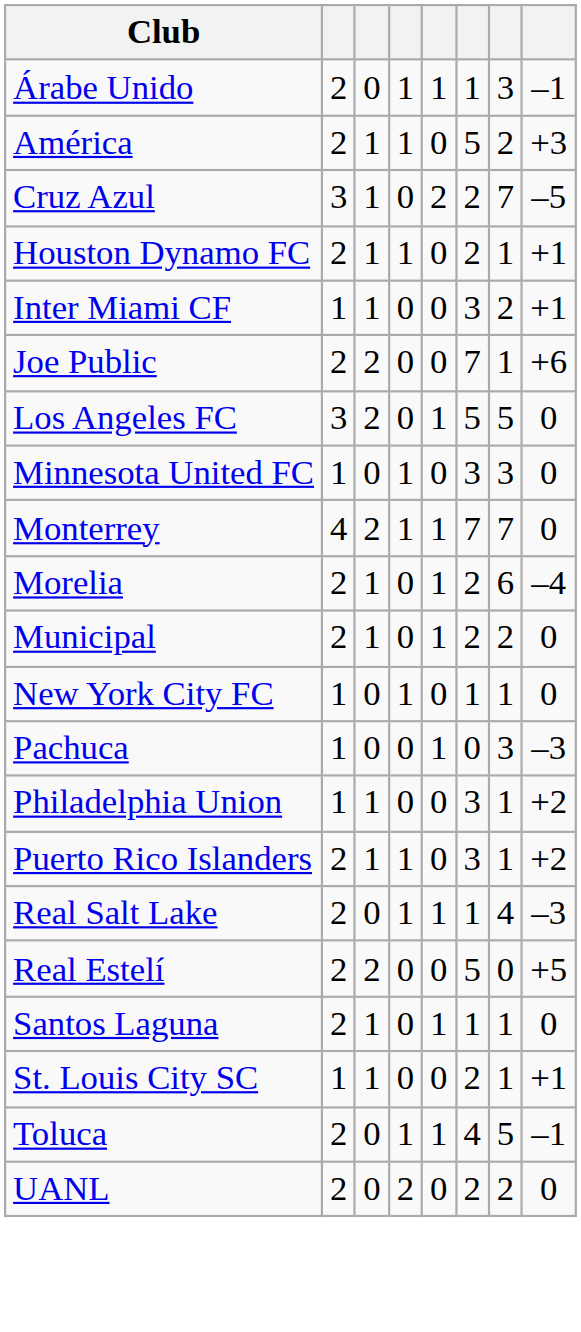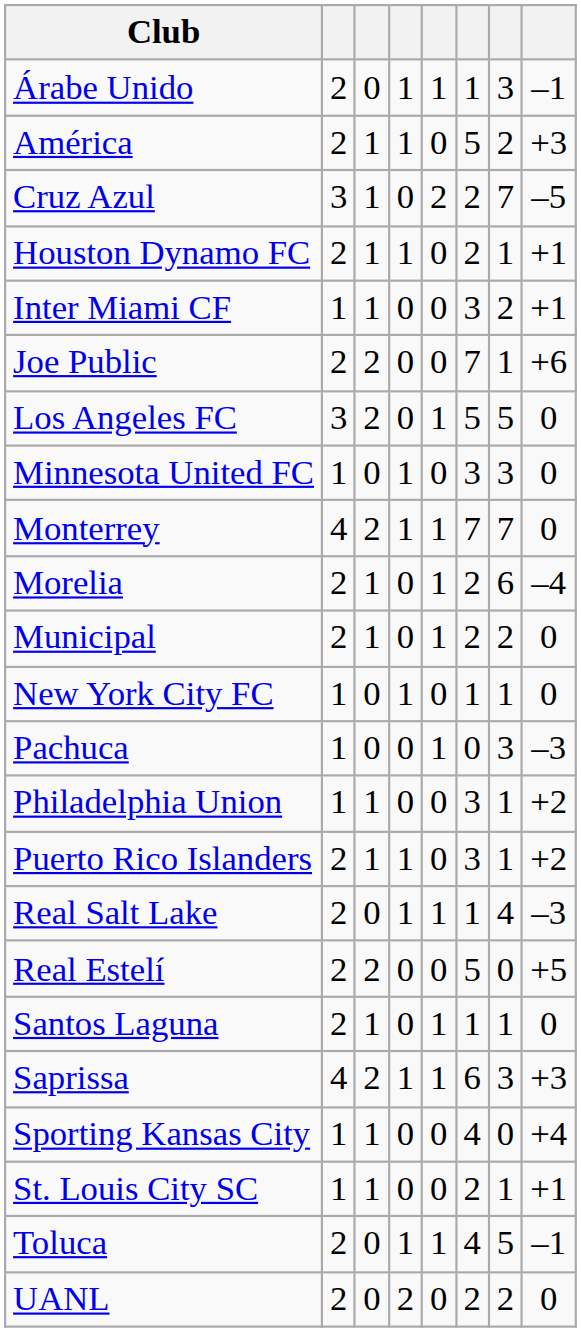 <table class="wikitable sortable" style="text-align:center;">
 <tr>
 <th>Club</th>
 <th></th>
 <th></th>
 <th></th>
 <th></th>
 <th></th>
 <th></th>
 <th></th>
 </tr>
 <tr>
 <td style="text-align:left;"> <a href='#'>Árabe Unido</a></td>
 <td>2</td>
 <td>0</td>
 <td>1</td>
 <td>1</td>
 <td>1</td>
 <td>3</td>
 <td>–1</td>
 </tr>
 <tr>
 <td style="text-align:left;"> <a href='#'>América</a></td>
 <td>2</td>
 <td>1</td>
 <td>1</td>
 <td>0</td>
 <td>5</td>
 <td>2</td>
 <td>+3</td>
 </tr>
 <tr>
 <td style="text-align:left;"> <a href='#'>Cruz Azul</a></td>
 <td>3</td>
 <td>1</td>
 <td>0</td>
 <td>2</td>
 <td>2</td>
 <td>7</td>
 <td>–5</td>
 </tr>
 <tr>
 <td style="text-align:left;"> <a href='#'>Houston Dynamo FC</a></td>
 <td>2</td>
 <td>1</td>
 <td>1</td>
 <td>0</td>
 <td>2</td>
 <td>1</td>
 <td>+1</td>
 </tr>
 <tr>
 <td style="text-align:left;"> <a href='#'>Inter Miami CF</a></td>
 <td>1</td>
 <td>1</td>
 <td>0</td>
 <td>0</td>
 <td>3</td>
 <td>2</td>
 <td>+1</td>
 </tr>
 <tr>
 <td style="text-align:left;"> <a href='#'>Joe Public</a></td>
 <td>2</td>
 <td>2</td>
 <td>0</td>
 <td>0</td>
 <td>7</td>
 <td>1</td>
 <td>+6</td>
 </tr>
 <tr>
 <td style="text-align:left;"> <a href='#'>Los Angeles FC</a></td>
 <td>3</td>
 <td>2</td>
 <td>0</td>
 <td>1</td>
 <td>5</td>
 <td>5</td>
 <td>0</td>
 </tr>
 <tr>
 <td style="text-align:left;"> <a href='#'>Minnesota United FC</a></td>
 <td>1</td>
 <td>0</td>
 <td>1</td>
 <td>0</td>
 <td>3</td>
 <td>3</td>
 <td>0</td>
 </tr>
 <tr>
 <td style="text-align:left;"> <a href='#'>Monterrey</a></td>
 <td>4</td>
 <td>2</td>
 <td>1</td>
 <td>1</td>
 <td>7</td>
 <td>7</td>
 <td>0</td>
 </tr>
 <tr>
 <td style="text-align:left;"> <a href='#'>Morelia</a></td>
 <td>2</td>
 <td>1</td>
 <td>0</td>
 <td>1</td>
 <td>2</td>
 <td>6</td>
 <td>–4</td>
 </tr>
 <tr>
 <td style="text-align:left;"> <a href='#'>Municipal</a></td>
 <td>2</td>
 <td>1</td>
 <td>0</td>
 <td>1</td>
 <td>2</td>
 <td>2</td>
 <td>0</td>
 </tr>
 <tr>
 <td style="text-align:left;"> <a href='#'>New York City FC</a></td>
 <td>1</td>
 <td>0</td>
 <td>1</td>
 <td>0</td>
 <td>1</td>
 <td>1</td>
 <td>0</td>
 </tr>
 <tr>
 <td style="text-align:left;"> <a href='#'>Pachuca</a></td>
 <td>1</td>
 <td>0</td>
 <td>0</td>
 <td>1</td>
 <td>0</td>
 <td>3</td>
 <td>–3</td>
 </tr>
 <tr>
 <td style="text-align:left;"> <a href='#'>Philadelphia Union</a></td>
 <td>1</td>
 <td>1</td>
 <td>0</td>
 <td>0</td>
 <td>3</td>
 <td>1</td>
 <td>+2</td>
 </tr>
 <tr>
 <td style="text-align:left;"> <a href='#'>Puerto Rico Islanders</a></td>
 <td>2</td>
 <td>1</td>
 <td>1</td>
 <td>0</td>
 <td>3</td>
 <td>1</td>
 <td>+2</td>
 </tr>
 <tr>
 <td style="text-align:left;"> <a href='#'>Real Salt Lake</a></td>
 <td>2</td>
 <td>0</td>
 <td>1</td>
 <td>1</td>
 <td>1</td>
 <td>4</td>
 <td>–3</td>
 </tr>
 <tr>
 <td style="text-align:left;"> <a href='#'>Real Estelí</a></td>
 <td>2</td>
 <td>2</td>
 <td>0</td>
 <td>0</td>
 <td>5</td>
 <td>0</td>
 <td>+5</td>
 </tr>
 <tr>
 <td style="text-align:left;"> <a href='#'>Santos Laguna</a></td>
 <td>2</td>
 <td>1</td>
 <td>0</td>
 <td>1</td>
 <td>1</td>
 <td>1</td>
 <td>0</td>
 </tr>
 <tr>
+<td style="text-align:left;"> <a href='#'>Saprissa</a></td>
+<td>4</td>
+<td>2</td>
+<td>1</td>
+<td>1</td>
+<td>6</td>
+<td>3</td>
+<td>+3</td>
+</tr>
+<tr>
+<td style="text-align:left;"> <a href='#'>Sporting Kansas City</a></td>
+<td>1</td>
+<td>1</td>
+<td>0</td>
+<td>0</td>
+<td>4</td>
+<td>0</td>
+<td>+4</td>
+</tr>
+<tr>
 <td style="text-align:left;"> <a href='#'>St. Louis City SC</a></td>
 <td>1</td>
 <td>1</td>
 <td>0</td>
 <td>0</td>
 <td>2</td>
 <td>1</td>
 <td>+1</td>
 </tr>
 <tr>
 <td style="text-align:left;"> <a href='#'>Toluca</a></td>
 <td>2</td>
 <td>0</td>
 <td>1</td>
 <td>1</td>
 <td>4</td>
 <td>5</td>
 <td>–1</td>
 </tr>
 <tr>
 <td style="text-align:left;"> <a href='#'>UANL</a></td>
 <td>2</td>
 <td>0</td>
 <td>2</td>
 <td>0</td>
 <td>2</td>
 <td>2</td>
 <td>0</td>
 </tr>
 </table>
